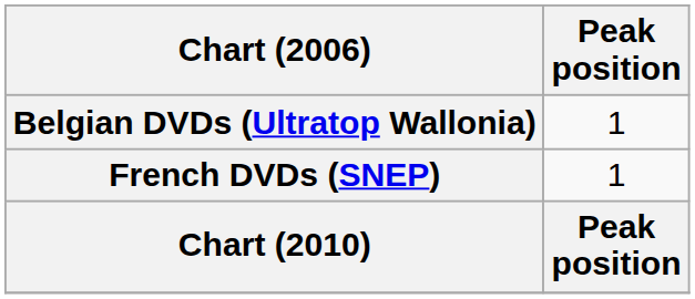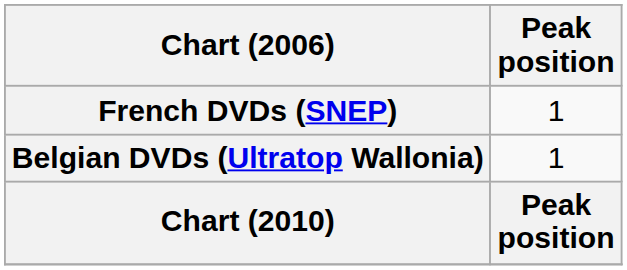 <table class="wikitable sortable plainrowheaders" style="text-align:center">
 <tr>
 <th scope="col">Chart (2006)</th>
 <th scope="col">Peak<br>position</th>
 </tr>
 <tr>
-<th scope="row">Belgian DVDs (<a href='#'>Ultratop</a> Wallonia)</th>
+<th scope="row">French DVDs (<a href='#'>SNEP</a>)</th>
 <td>1</td>
 </tr>
 <tr>
-<th scope="row">French DVDs (<a href='#'>SNEP</a>)</th>
+<th scope="row">Belgian DVDs (<a href='#'>Ultratop</a> Wallonia)</th>
 <td>1</td>
 </tr>
 <tr>
 <th scope="col">Chart (2010)</th>
 <th scope="col">Peak<br>position</th>
 </tr>
 <tr>
 </tr>
 </table>
